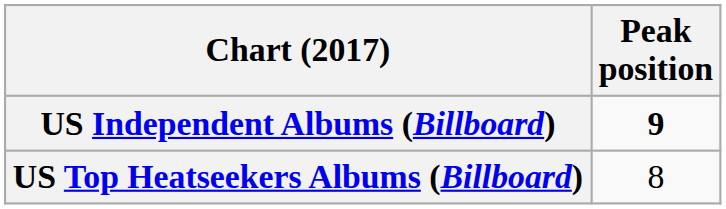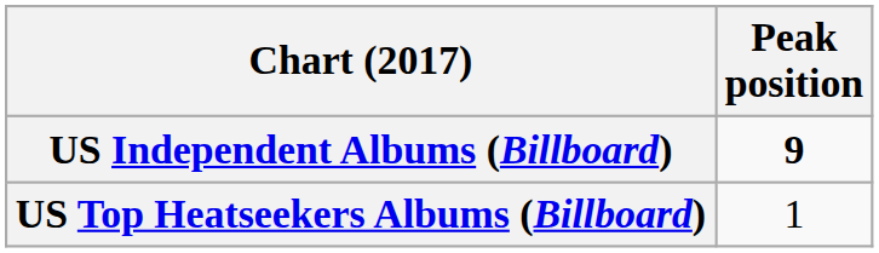 <table class="wikitable plainrowheaders sortable">
 <tr>
 <th scope="col">Chart (2017)</th>
 <th scope="col">Peak<br>position</th>
 </tr>
 <tr>
 <th scope="row">US <a href='#'>Independent Albums</a> (<em><a href='#'>Billboard</a></em>)</th>
 <td align=center><strong>9</strong></td>
 </tr>
 <tr>
 <th scope="row">US <a href='#'>Top Heatseekers Albums</a> (<em><a href='#'>Billboard</a></em>)</th>
-<td align=center>8</td>
+<td align=center>1</td>
 </tr>
 </table>
